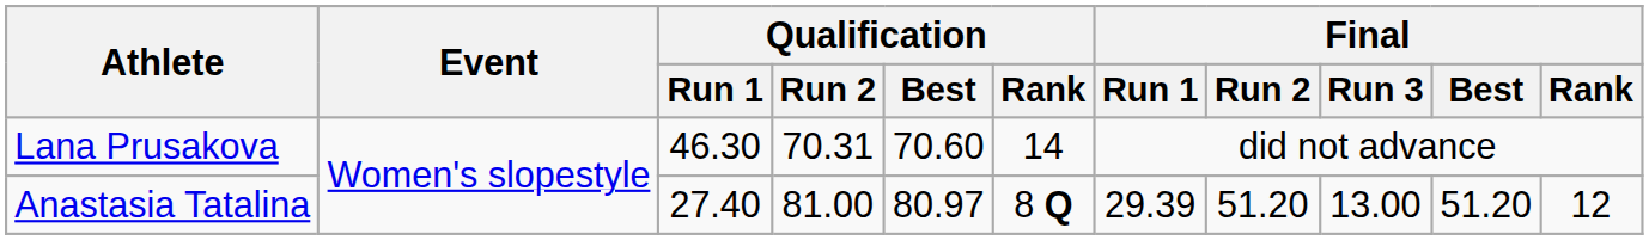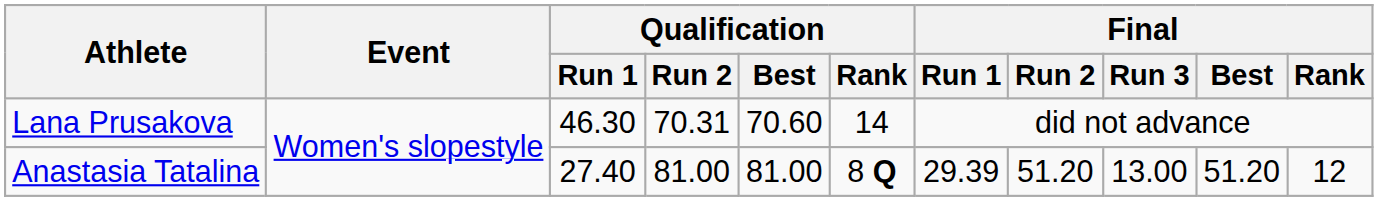 <table class="wikitable" style="font-size:90%">
 <tr>
 <th rowspan="2">Athlete</th>
 <th rowspan="2">Event</th>
 <th colspan="4">Qualification</th>
 <th colspan="5">Final</th>
 </tr>
 <tr style="font-size:95%">
 <th>Run 1</th>
 <th>Run 2</th>
 <th>Best</th>
 <th>Rank</th>
 <th>Run 1</th>
 <th>Run 2</th>
 <th>Run 3</th>
 <th>Best</th>
 <th>Rank</th>
 </tr>
 <tr align=center>
 <td align=left><a href='#'>Lana Prusakova</a></td>
 <td align=left rowspan=2><a href='#'>Women's slopestyle</a></td>
 <td>46.30</td>
 <td>70.31</td>
 <td>70.60</td>
 <td>14</td>
 <td colspan=5>did not advance</td>
 </tr>
 <tr align=center>
 <td align=left><a href='#'>Anastasia Tatalina</a></td>
 <td>27.40</td>
 <td>81.00</td>
-<td>80.97</td>
+<td>81.00</td>
 <td>8 <strong>Q</strong></td>
 <td>29.39</td>
 <td>51.20</td>
 <td>13.00</td>
 <td>51.20</td>
 <td>12</td>
 </tr>
 </table>
